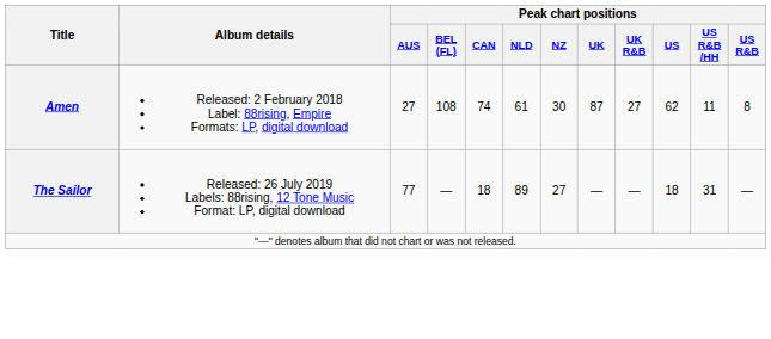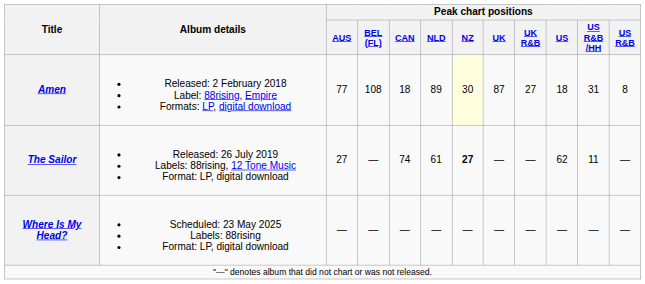 <table class="wikitable plainrowheaders" style="text-align:center;">
 <tr>
 <th scope="col" rowspan="2" style="width:9em;">Title</th>
 <th scope="col" rowspan="2" style="width:22em;">Album details</th>
 <th scope="col" colspan="10">Peak chart positions</th>
 </tr>
 <tr>
 <th scope="col" style="width:3em;font-size:90%;"><a href='#'>AUS</a><br></th>
 <th scope="col" style="width:3em;font-size:90%;"><a href='#'>BEL<br>(FL)</a><br></th>
 <th scope="col" style="width:3em;font-size:90%;"><a href='#'>CAN</a><br></th>
 <th scope="col" style="width:3em;font-size:90%;"><a href='#'>NLD</a><br></th>
 <th scope="col" style="width:3em;font-size:90%;"><a href='#'>NZ</a><br></th>
 <th scope="col" style="width:3em;font-size:90%;"><a href='#'>UK</a><br></th>
 <th scope="col" style="width:3em;font-size:90%;"><a href='#'>UK<br>R&B</a><br></th>
 <th scope="col" style="width:3em;font-size:90%;"><a href='#'>US</a><br></th>
 <th scope="col" style="width:3em;font-size:90%;"><a href='#'>US<br>R&B<br>/HH</a><br></th>
 <th scope="col" style="width:3em;font-size:90%;"><a href='#'>US R&B</a><br></th>
 </tr>
 <tr>
 <th scope="row"><em><a href='#'>Amen</a></em></th>
 <td><br><ul><li>Released: 2 February 2018</li><li>Label: <a href='#'>88rising</a>, <a href='#'>Empire</a></li><li>Formats: <a href='#'>LP</a>, <a href='#'>digital download</a></li></ul></td>
-<td>27</td>
+<td>77</td>
 <td>108</td>
-<td>74</td>
-<td>61</td>
-<td>30</td>
+<td>18</td>
+<td>89</td>
+<td style="background: lightyellow;">30</td>
 <td>87</td>
 <td>27</td>
-<td>62</td>
-<td>11</td>
+<td>18</td>
+<td>31</td>
 <td>8</td>
 </tr>
 <tr>
 <th scope="row"><em><a href='#'>The Sailor</a></em></th>
 <td><br><ul><li>Released: 26 July 2019</li><li>Labels: 88rising, <a href='#'>12 Tone Music</a></li><li>Format: LP, digital download</li></ul></td>
-<td>77</td>
+<td>27</td>
 <td>—</td>
-<td>18</td>
-<td>89</td>
-<td>27<br></td>
+<td>74</td>
+<td>61</td>
+<td><strong>27<br></strong></td>
 <td>—</td>
 <td>—</td>
-<td>18</td>
-<td>31</td>
+<td>62</td>
+<td>11</td>
+<td>—</td>
+</tr>
+<tr>
+<th scope="row"><em><a href='#'>Where Is My Head?</a></em></th>
+<td><br><ul><li>Scheduled: 23 May 2025</li><li>Labels: 88rising</li><li>Format: LP, digital download</li></ul></td>
+<td>—</td>
+<td>—</td>
+<td>—</td>
+<td>—</td>
+<td>—</td>
+<td>—</td>
+<td>—</td>
+<td>—</td>
+<td>—</td>
 <td>—</td>
 </tr>
 <tr>
 <td colspan="12" style="font-size:85%">"—" denotes album that did not chart or was not released.</td>
 </tr>
 </table>
